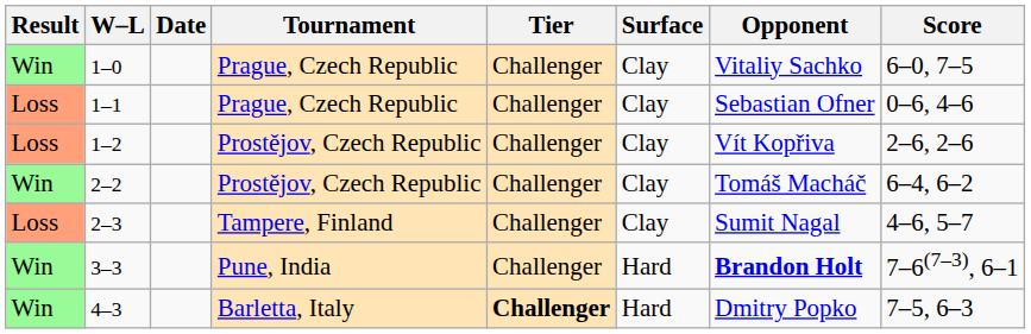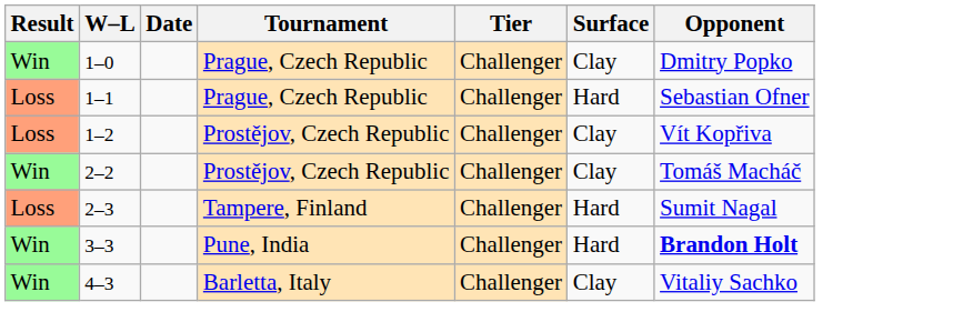 <table class="sortable wikitable">
 <tr>
 <th>Result</th>
 <th class="unsortable">W–L</th>
 <th>Date</th>
 <th>Tournament</th>
 <th>Tier</th>
 <th>Surface</th>
 <th>Opponent</th>
-<th class="unsortable">Score</th>
 </tr>
 <tr>
 <td bgcolor=98FB98>Win</td>
 <td><small>1–0</small></td>
 <td><a href='#'></a></td>
 <td style="background:moccasin"><a href='#'>Prague</a>, Czech Republic</td>
 <td style="background:moccasin;">Challenger</td>
 <td>Clay</td>
-<td> <a href='#'>Vitaliy Sachko</a></td>
-<td>6–0, 7–5</td>
+<td> <a href='#'>Dmitry Popko</a></td>
 </tr>
 <tr>
 <td bgcolor=FFA07A>Loss</td>
 <td><small>1–1</small></td>
 <td><a href='#'></a></td>
 <td style="background:moccasin"><a href='#'>Prague</a>, Czech Republic</td>
 <td style="background:moccasin;">Challenger</td>
-<td>Clay</td>
+<td>Hard</td>
 <td> <a href='#'>Sebastian Ofner</a></td>
-<td>0–6, 4–6</td>
 </tr>
 <tr>
 <td bgcolor=FFA07A>Loss</td>
 <td><small>1–2</small></td>
 <td><a href='#'></a></td>
 <td style="background:moccasin"><a href='#'>Prostějov</a>, Czech Republic</td>
 <td style="background:moccasin;">Challenger</td>
 <td>Clay</td>
 <td> <a href='#'>Vít Kopřiva</a></td>
-<td>2–6, 2–6</td>
 </tr>
 <tr>
 <td bgcolor=98FB98>Win</td>
 <td><small>2–2</small></td>
 <td><a href='#'></a></td>
 <td style="background:moccasin"><a href='#'> Prostějov</a>, Czech Republic</td>
 <td style="background:moccasin;">Challenger</td>
 <td>Clay</td>
 <td> <a href='#'>Tomáš Macháč</a></td>
-<td>6–4, 6–2</td>
 </tr>
 <tr>
 <td bgcolor=FFA07A>Loss</td>
 <td><small>2–3</small></td>
 <td><a href='#'></a></td>
 <td style="background:moccasin;"><a href='#'>Tampere</a>, Finland</td>
 <td style="background:moccasin;">Challenger</td>
-<td>Clay</td>
+<td>Hard</td>
 <td> <a href='#'>Sumit Nagal</a></td>
-<td>4–6, 5–7</td>
 </tr>
 <tr>
 <td bgcolor=98FB98>Win</td>
 <td><small>3–3</small></td>
 <td><a href='#'></a></td>
 <td bgcolor=moccasin><a href='#'>Pune</a>, India</td>
 <td bgcolor=moccasin>Challenger</td>
 <td>Hard</td>
 <td><strong> <a href='#'>Brandon Holt</a></strong></td>
-<td>7–6<sup>(7–3)</sup>, 6–1</td>
 </tr>
 <tr>
 <td bgcolor=98FB98>Win</td>
 <td><small>4–3</small></td>
 <td><a href='#'></a></td>
 <td bgcolor=moccasin><a href='#'>Barletta</a>, Italy</td>
-<td bgcolor=moccasin><strong>Challenger</strong></td>
-<td>Hard</td>
-<td> <a href='#'>Dmitry Popko</a></td>
-<td>7–5, 6–3</td>
+<td bgcolor=moccasin>Challenger</td>
+<td>Clay</td>
+<td> <a href='#'>Vitaliy Sachko</a></td>
 </tr>
 </table>
